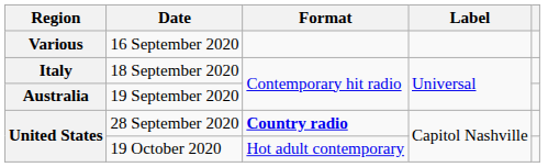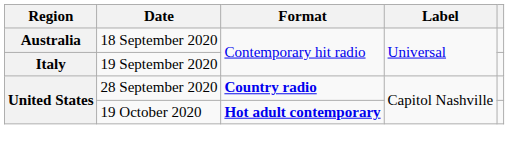 <table class="wikitable plainrowheaders">
 <tr>
 <th>Region</th>
 <th>Date</th>
 <th>Format</th>
 <th>Label</th>
 <th></th>
 </tr>
 <tr>
-<th scope="row">Various</th>
-<td>16 September 2020</td>
-<td></td>
-<td></td>
-<td></td>
-</tr>
-<tr>
-<th scope="row">Italy</th>
+<th scope="row">Australia</th>
 <td>18 September 2020</td>
 <td rowspan="2"><a href='#'>Contemporary hit radio</a></td>
 <td rowspan="2"><a href='#'>Universal</a></td>
 <td></td>
 </tr>
 <tr>
-<th scope="row">Australia</th>
+<th scope="row">Italy</th>
 <td>19 September 2020</td>
 <td></td>
 </tr>
 <tr>
 <th scope="row" rowspan="2">United States</th>
 <td>28 September 2020</td>
 <td><strong><a href='#'>Country radio</a></strong></td>
 <td rowspan="2">Capitol Nashville</td>
 <td></td>
 </tr>
 <tr>
 <td>19 October 2020</td>
-<td><a href='#'>Hot adult contemporary</a></td>
+<td><strong><a href='#'>Hot adult contemporary</a></strong></td>
 <td></td>
 </tr>
 </table>
